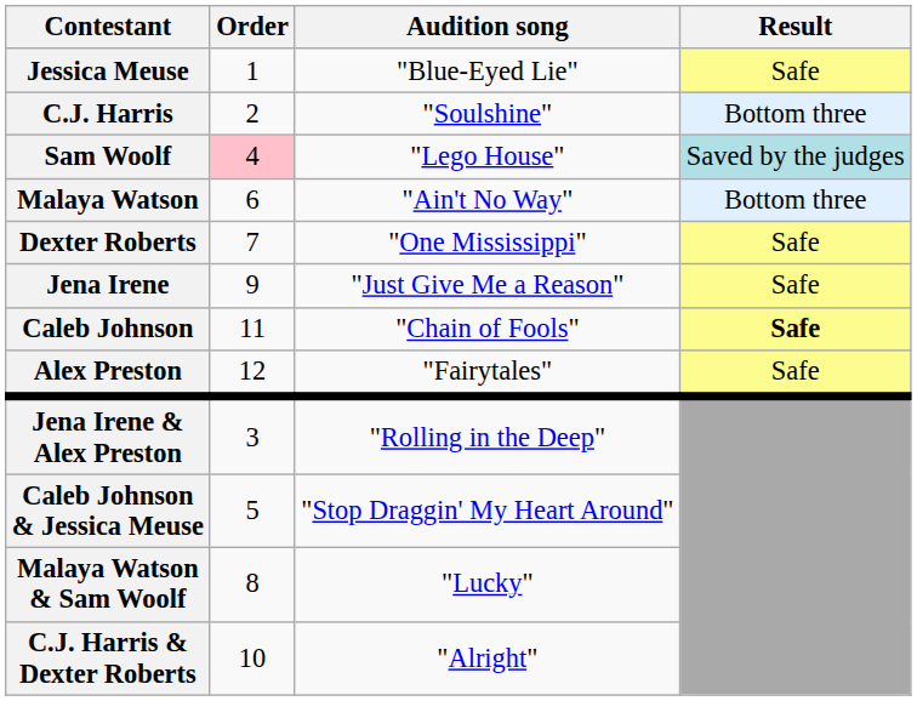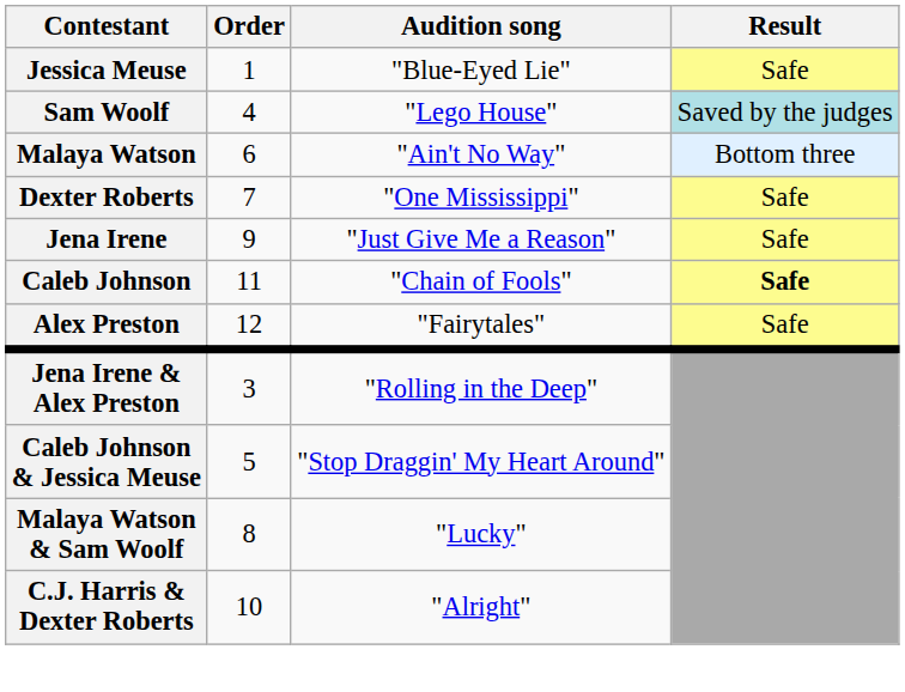 <table class="wikitable unsortable" style="text-align:center;">
 <tr>
 <th scope="col">Contestant</th>
 <th scope="col">Order</th>
 <th scope="col">Audition song</th>
 <th scope="col">Result</th>
 </tr>
 <tr>
 <th scope="row">Jessica Meuse</th>
 <td>1</td>
 <td>"Blue-Eyed Lie"</td>
 <td style="background:#fdfc8f;">Safe</td>
 </tr>
 <tr>
-<th scope="row">C.J. Harris</th>
-<td>2</td>
-<td>"<a href='#'>Soulshine</a>"</td>
-<td bgcolor="E0F0FF">Bottom three</td>
-</tr>
-<tr>
 <th scope="row">Sam Woolf</th>
-<td style="background: pink;">4</td>
+<td>4</td>
 <td>"<a href='#'>Lego House</a>"</td>
 <td bgcolor="B0E0E6">Saved by the judges</td>
 </tr>
 <tr>
 <th scope="row">Malaya Watson</th>
 <td>6</td>
 <td>"<a href='#'>Ain't No Way</a>"</td>
 <td bgcolor="E0F0FF">Bottom three</td>
 </tr>
 <tr>
 <th scope="row">Dexter Roberts</th>
 <td>7</td>
 <td>"<a href='#'>One Mississippi</a>"</td>
 <td style="background:#fdfc8f;">Safe</td>
 </tr>
 <tr>
 <th scope="row">Jena Irene</th>
 <td>9</td>
 <td>"<a href='#'>Just Give Me a Reason</a>"</td>
 <td style="background:#fdfc8f;">Safe</td>
 </tr>
 <tr>
 <th scope="row">Caleb Johnson</th>
 <td>11</td>
 <td>"<a href='#'>Chain of Fools</a>"</td>
 <td style="background:#fdfc8f;"><strong>Safe</strong></td>
 </tr>
 <tr>
 <th scope="row">Alex Preston</th>
 <td>12</td>
 <td>"Fairytales"</td>
 <td style="background:#fdfc8f;">Safe</td>
 </tr>
 <tr style="border-top:5px solid">
 <th scope="row">Jena Irene &<br>Alex Preston</th>
 <td>3</td>
 <td>"<a href='#'>Rolling in the Deep</a>"</td>
 <td rowspan="4" bgcolor="darkgray"></td>
 </tr>
 <tr>
 <th scope="row">Caleb Johnson<br>& Jessica Meuse</th>
 <td>5</td>
 <td>"<a href='#'>Stop Draggin' My Heart Around</a>"</td>
 </tr>
 <tr>
 <th scope="row">Malaya Watson<br>& Sam Woolf</th>
 <td>8</td>
 <td>"<a href='#'>Lucky</a>"</td>
 </tr>
 <tr>
 <th scope="row">C.J. Harris &<br>Dexter Roberts</th>
 <td>10</td>
 <td>"<a href='#'>Alright</a>"</td>
 </tr>
 </table>
